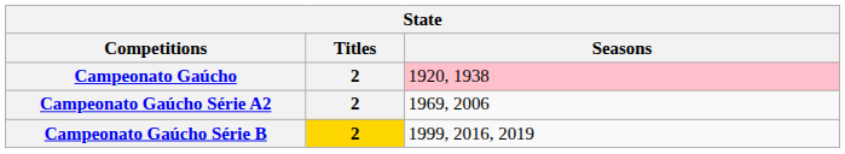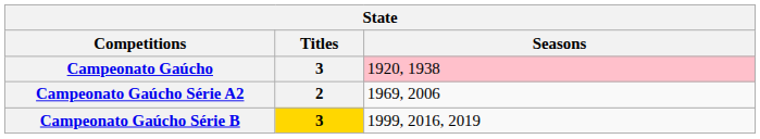 <table class="wikitable">
 <tr>
 <th colspan="3">State</th>
 </tr>
 <tr>
 <th style="width:260px">Competitions</th>
 <th style="width:80px">Titles</th>
 <th style="width:380px">Seasons</th>
 </tr>
 <tr>
 <th style="text-align:center"><a href='#'>Campeonato Gaúcho</a></th>
-<th style="text-align:center"><strong>2</strong></th>
+<th style="text-align:center"><strong>3</strong></th>
 <td align="left" style="background: pink;">1920, 1938</td>
 </tr>
 <tr>
 <th style="text-align:center"><a href='#'>Campeonato Gaúcho Série A2</a></th>
 <th style="text-align:center"><strong>2</strong></th>
 <td align="left">1969, 2006</td>
 </tr>
 <tr>
 <th style="text-align:center"><a href='#'>Campeonato Gaúcho Série B</a></th>
-<td bgcolor="gold" style="text-align:center"><strong>2</strong></td>
+<td bgcolor="gold" style="text-align:center"><strong>3</strong></td>
 <td align="left">1999, 2016, 2019</td>
 </tr>
 </table>
